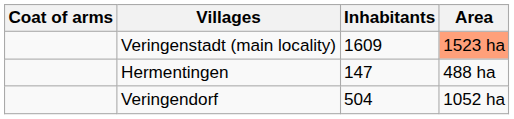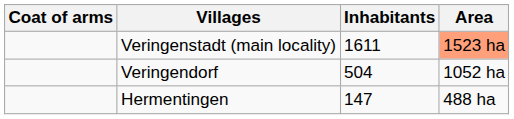 <table class="wikitable">
 <tr>
 <th>Coat of arms</th>
 <th>Villages</th>
 <th>Inhabitants <br></th>
 <th>Area</th>
 </tr>
 <tr>
 <td></td>
 <td>Veringenstadt (main locality)</td>
-<td>1609</td>
+<td>1611</td>
 <td style="background: lightsalmon;">1523 ha</td>
+</tr>
+<tr>
+<td></td>
+<td>Veringendorf</td>
+<td>504</td>
+<td>1052 ha</td>
 </tr>
 <tr>
 <td></td>
 <td>Hermentingen</td>
 <td>147</td>
 <td>488 ha</td>
 </tr>
-<tr>
-<td></td>
-<td>Veringendorf</td>
-<td>504</td>
-<td>1052 ha</td>
-</tr>
 </table>
